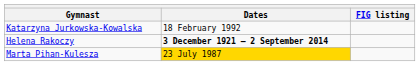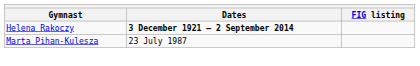 <table class="wikitable mw-collapsible mw-collapsed" width="75%">
 <tr>
 <th colspan="3"></th>
 </tr>
 <tr>
 <th>Gymnast</th>
 <th>Dates</th>
 <th><a href='#'>FIG</a> listing</th>
 </tr>
 <tr>
-<td><a href='#'>Katarzyna Jurkowska-Kowalska</a></td>
-<td>18 February 1992</td>
-<td></td>
-</tr>
-<tr>
 <td><a href='#'>Helena Rakoczy</a></td>
 <td><strong>3 December 1921 – 2 September 2014</strong></td>
 <td></td>
 </tr>
 <tr>
 <td><a href='#'>Marta Pihan-Kulesza</a></td>
-<td style="background: gold;">23 July 1987</td>
+<td>23 July 1987</td>
 <td></td>
 </tr>
 </table>
